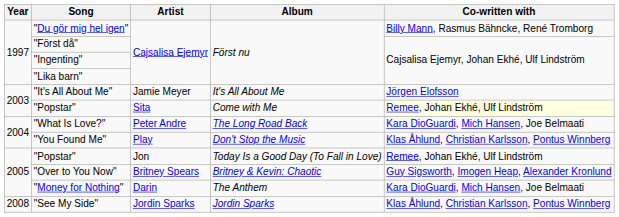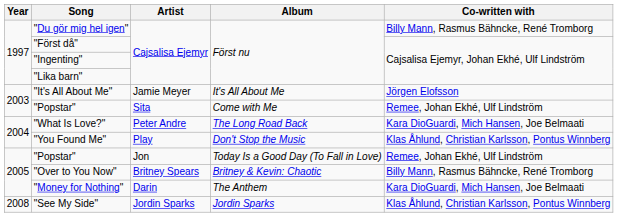 <table class="wikitable">
 <tr>
 <th>Year</th>
 <th>Song</th>
 <th>Artist</th>
 <th>Album</th>
 <th>Co-written with</th>
 </tr>
 <tr>
 <td rowspan="4">1997</td>
 <td>"<a href='#'>Du gör mig hel igen</a>"</td>
 <td rowspan="4"><a href='#'>Cajsalisa Ejemyr</a></td>
 <td rowspan="4"><em>Först nu</em></td>
 <td><a href='#'>Billy Mann</a>, Rasmus Bähncke, René Tromborg</td>
 </tr>
 <tr>
 <td>"Först då"</td>
 <td rowspan="3">Cajsalisa Ejemyr, Johan Ekhé, Ulf Lindström</td>
 </tr>
 <tr>
 <td>"Ingenting"</td>
 </tr>
 <tr>
 <td>"Lika barn"</td>
 </tr>
 <tr>
 <td rowspan="2">2003</td>
 <td>"It's All About Me"</td>
 <td>Jamie Meyer</td>
 <td><em>It's All About Me</em></td>
 <td><a href='#'>Jörgen Elofsson</a></td>
 </tr>
 <tr>
 <td>"Popstar"</td>
 <td><a href='#'>Sita</a></td>
 <td><em>Come with Me</em></td>
-<td style="background: lightyellow;"><a href='#'>Remee</a>, Johan Ekhé, Ulf Lindström</td>
+<td><a href='#'>Remee</a>, Johan Ekhé, Ulf Lindström</td>
 </tr>
 <tr>
 <td rowspan="2">2004</td>
 <td>"What Is Love?"</td>
 <td><a href='#'>Peter Andre</a></td>
 <td><em><a href='#'>The Long Road Back</a></em></td>
 <td><a href='#'>Kara DioGuardi</a>, <a href='#'>Mich Hansen</a>, Joe Belmaati</td>
 </tr>
 <tr>
 <td>"You Found Me"</td>
 <td><a href='#'>Play</a></td>
 <td><em><a href='#'>Don't Stop the Music</a></em></td>
 <td><a href='#'>Klas Åhlund</a>, <a href='#'>Christian Karlsson</a>, <a href='#'>Pontus Winnberg</a></td>
 </tr>
 <tr>
 <td rowspan="3">2005</td>
 <td>"Popstar"</td>
 <td>Jon</td>
 <td><em> Today Is a Good Day (To Fall in Love)</em></td>
 <td><a href='#'>Remee</a>, Johan Ekhé, Ulf Lindström</td>
 </tr>
 <tr>
 <td>"Over to You Now"</td>
 <td><a href='#'>Britney Spears</a></td>
 <td><em><a href='#'>Britney & Kevin: Chaotic</a></em></td>
-<td><a href='#'>Guy Sigsworth</a>, <a href='#'>Imogen Heap</a>, <a href='#'>Alexander Kronlund</a></td>
+<td><a href='#'>Billy Mann</a>, Rasmus Bähncke, René Tromborg</td>
 </tr>
 <tr>
 <td>"<a href='#'>Money for Nothing</a>"</td>
 <td><a href='#'>Darin</a></td>
 <td><em>The Anthem</em></td>
 <td><a href='#'>Kara DioGuardi</a>, <a href='#'>Mich Hansen</a>, Joe Belmaati</td>
 </tr>
 <tr>
 <td>2008</td>
 <td>"See My Side"</td>
 <td><a href='#'>Jordin Sparks</a></td>
 <td><em><a href='#'>Jordin Sparks</a></em></td>
 <td><a href='#'>Klas Åhlund</a>, <a href='#'>Christian Karlsson</a>, <a href='#'>Pontus Winnberg</a></td>
 </tr>
 </table>
